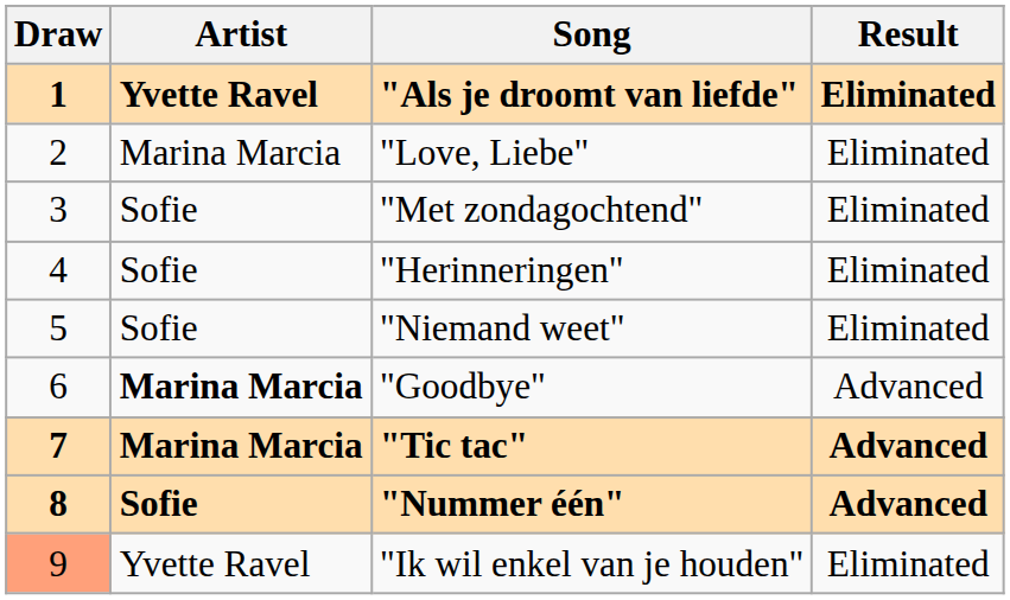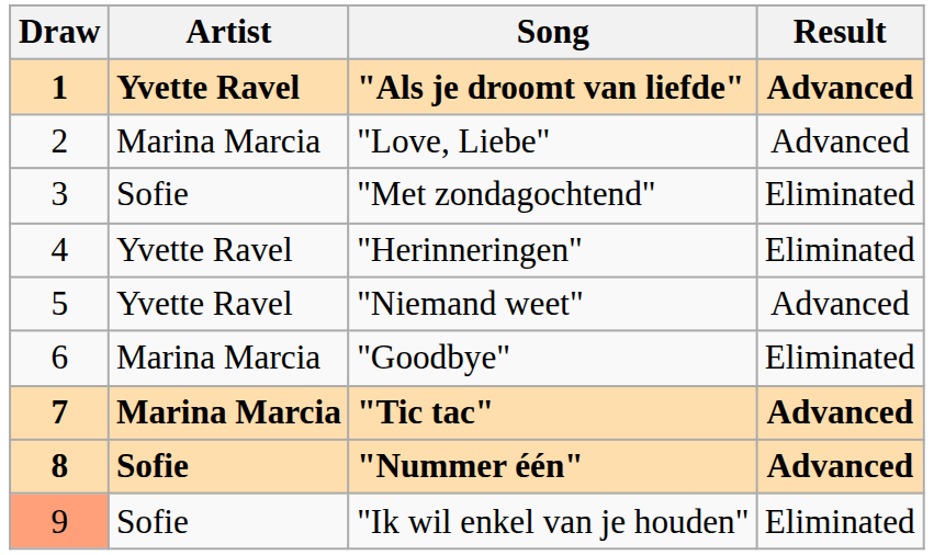 <table class="sortable wikitable" style="margin: 1em auto 1em auto; text-align:center">
 <tr>
 <th>Draw</th>
 <th>Artist</th>
 <th>Song</th>
 <th>Result</th>
 </tr>
 <tr style="font-weight:bold;background:navajowhite;">
 <td>1</td>
 <td align="left">Yvette Ravel</td>
 <td align="left">"Als je droomt van liefde"</td>
-<td>Eliminated</td>
+<td>Advanced</td>
 </tr>
 <tr>
 <td>2</td>
 <td align="left">Marina Marcia</td>
 <td align="left">"Love, Liebe"</td>
-<td>Eliminated</td>
+<td>Advanced</td>
 </tr>
 <tr>
 <td>3</td>
 <td align="left">Sofie</td>
 <td align="left">"Met zondagochtend"</td>
 <td>Eliminated</td>
 </tr>
 <tr>
 <td>4</td>
-<td align="left">Sofie</td>
+<td align="left">Yvette Ravel</td>
 <td align="left">"Herinneringen"</td>
 <td>Eliminated</td>
 </tr>
 <tr>
 <td>5</td>
-<td align="left">Sofie</td>
+<td align="left">Yvette Ravel</td>
 <td align="left">"Niemand weet"</td>
-<td>Eliminated</td>
+<td>Advanced</td>
 </tr>
 <tr>
 <td>6</td>
-<td align="left"><strong>Marina Marcia</strong></td>
+<td align="left">Marina Marcia</td>
 <td align="left">"Goodbye"</td>
-<td>Advanced</td>
+<td>Eliminated</td>
 </tr>
 <tr style="font-weight:bold;background:navajowhite;">
 <td>7</td>
 <td align="left">Marina Marcia</td>
 <td align="left">"Tic tac"</td>
 <td>Advanced</td>
 </tr>
 <tr style="font-weight:bold;background:navajowhite;">
 <td>8</td>
 <td align="left">Sofie</td>
 <td align="left">"Nummer één"</td>
 <td>Advanced</td>
 </tr>
 <tr>
 <td style="background: lightsalmon;">9</td>
-<td align="left">Yvette Ravel</td>
+<td align="left">Sofie</td>
 <td align="left">"Ik wil enkel van je houden"</td>
 <td>Eliminated</td>
 </tr>
 </table>
